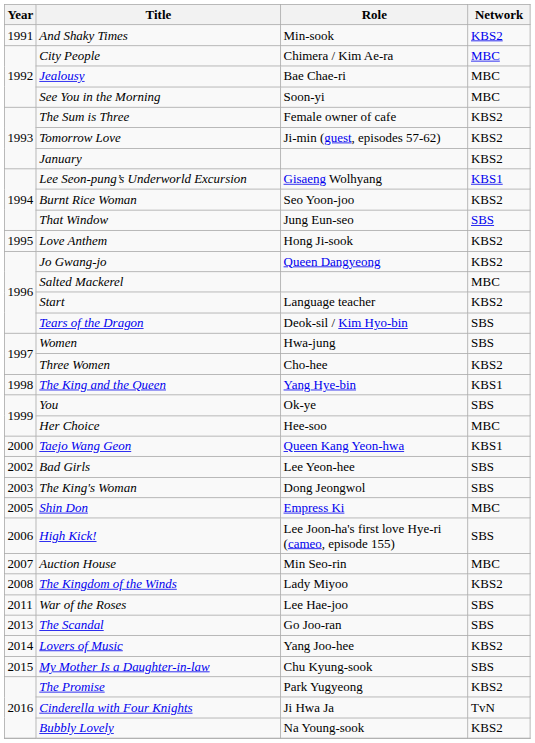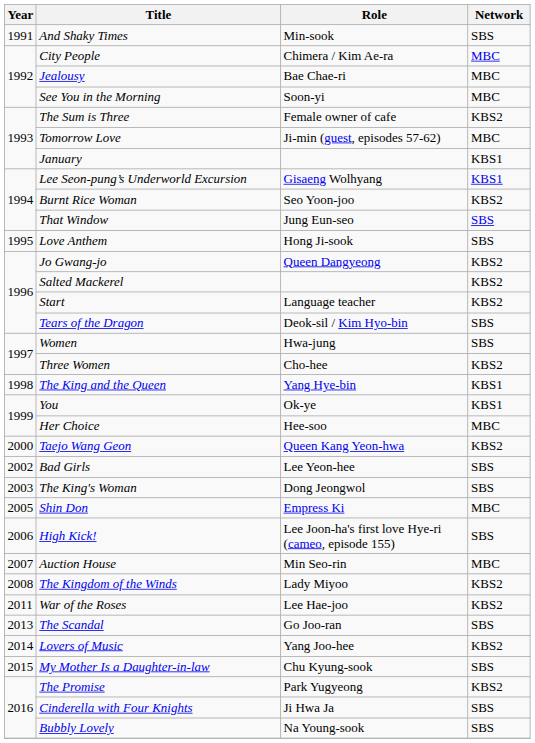 <table class="wikitable" style="width:650px">
 <tr>
 <th width=10>Year</th>
 <th>Title</th>
 <th>Role</th>
 <th>Network</th>
 </tr>
 <tr>
 <td>1991</td>
 <td><em>And Shaky Times</em></td>
 <td>Min-sook</td>
-<td><a href='#'>KBS2</a></td>
+<td>SBS</td>
 </tr>
 <tr>
 <td rowspan=3>1992</td>
 <td><em>City People</em></td>
 <td>Chimera / Kim Ae-ra</td>
 <td><a href='#'>MBC</a></td>
 </tr>
 <tr>
 <td><em><a href='#'>Jealousy</a></em></td>
 <td>Bae Chae-ri</td>
 <td>MBC</td>
 </tr>
 <tr>
 <td><em>See You in the Morning</em></td>
 <td>Soon-yi</td>
 <td>MBC</td>
 </tr>
 <tr>
 <td rowspan=3>1993</td>
 <td><em>The Sum is Three</em></td>
 <td>Female owner of cafe</td>
 <td>KBS2</td>
 </tr>
 <tr>
 <td><em>Tomorrow Love</em></td>
 <td>Ji-min (<a href='#'>guest</a>, episodes 57-62)</td>
-<td>KBS2</td>
+<td>MBC</td>
 </tr>
 <tr>
 <td><em>January</em></td>
 <td></td>
-<td>KBS2</td>
+<td>KBS1</td>
 </tr>
 <tr>
 <td rowspan=3>1994</td>
 <td><em>Lee Seon-pung’s Underworld Excursion</em></td>
 <td><a href='#'>Gisaeng</a> Wolhyang</td>
 <td><a href='#'>KBS1</a></td>
 </tr>
 <tr>
 <td><em>Burnt Rice Woman</em></td>
 <td>Seo Yoon-joo</td>
 <td>KBS2</td>
 </tr>
 <tr>
 <td><em>That Window</em></td>
 <td>Jung Eun-seo</td>
 <td><a href='#'>SBS</a></td>
 </tr>
 <tr>
 <td>1995</td>
 <td><em>Love Anthem</em></td>
 <td>Hong Ji-sook</td>
-<td>KBS2</td>
+<td>SBS</td>
 </tr>
 <tr>
 <td rowspan=4>1996</td>
 <td><em>Jo Gwang-jo</em></td>
 <td><a href='#'>Queen Dangyeong</a></td>
 <td>KBS2</td>
 </tr>
 <tr>
 <td><em>Salted Mackerel</em></td>
 <td></td>
-<td>MBC</td>
+<td>KBS2</td>
 </tr>
 <tr>
 <td><em>Start</em></td>
 <td>Language teacher</td>
 <td>KBS2</td>
 </tr>
 <tr>
 <td><em><a href='#'>Tears of the Dragon</a></em></td>
 <td>Deok-sil / <a href='#'>Kim Hyo-bin</a> </td>
 <td>SBS</td>
 </tr>
 <tr>
 <td rowspan=2>1997</td>
 <td><em>Women</em></td>
 <td>Hwa-jung</td>
 <td>SBS</td>
 </tr>
 <tr>
 <td><em>Three Women</em></td>
 <td>Cho-hee</td>
 <td>KBS2</td>
 </tr>
 <tr>
 <td>1998</td>
 <td><em><a href='#'>The King and the Queen</a></em></td>
 <td><a href='#'>Yang Hye-bin</a> </td>
 <td>KBS1</td>
 </tr>
 <tr>
 <td rowspan=2>1999</td>
 <td><em>You</em></td>
 <td>Ok-ye</td>
-<td>SBS</td>
+<td>KBS1</td>
 </tr>
 <tr>
 <td><em>Her Choice</em></td>
 <td>Hee-soo</td>
 <td>MBC</td>
 </tr>
 <tr>
 <td>2000</td>
 <td><em><a href='#'>Taejo Wang Geon</a></em></td>
 <td><a href='#'>Queen Kang Yeon-hwa</a></td>
-<td>KBS1</td>
+<td>KBS2</td>
 </tr>
 <tr>
 <td>2002</td>
 <td><em>Bad Girls</em></td>
 <td>Lee Yeon-hee</td>
 <td>SBS</td>
 </tr>
 <tr>
 <td>2003</td>
 <td><em>The King's Woman</em></td>
 <td>Dong Jeongwol</td>
 <td>SBS</td>
 </tr>
 <tr>
 <td>2005</td>
 <td><em><a href='#'>Shin Don</a></em></td>
 <td><a href='#'>Empress Ki</a></td>
 <td>MBC</td>
 </tr>
 <tr>
 <td>2006</td>
 <td><em><a href='#'>High Kick!</a></em></td>
 <td>Lee Joon-ha's first love Hye-ri <br> (<a href='#'>cameo</a>, episode 155)</td>
 <td>SBS</td>
 </tr>
 <tr>
 <td>2007</td>
 <td><em>Auction House</em></td>
 <td>Min Seo-rin</td>
 <td>MBC</td>
 </tr>
 <tr>
 <td>2008</td>
 <td><em><a href='#'>The Kingdom of the Winds</a></em></td>
 <td>Lady Miyoo</td>
 <td>KBS2</td>
 </tr>
 <tr>
 <td>2011</td>
 <td><em>War of the Roses</em></td>
 <td>Lee Hae-joo</td>
-<td>SBS</td>
+<td>KBS2</td>
 </tr>
 <tr>
 <td>2013</td>
 <td><em><a href='#'>The Scandal</a></em></td>
 <td>Go Joo-ran</td>
 <td>SBS</td>
 </tr>
 <tr>
 <td>2014</td>
 <td><em><a href='#'>Lovers of Music</a></em></td>
 <td>Yang Joo-hee</td>
 <td>KBS2</td>
 </tr>
 <tr>
 <td>2015</td>
 <td><em><a href='#'>My Mother Is a Daughter-in-law</a></em></td>
 <td>Chu Kyung-sook</td>
 <td>SBS</td>
 </tr>
 <tr>
 <td rowspan=3>2016</td>
 <td><em><a href='#'>The Promise</a></em></td>
 <td>Park Yugyeong</td>
 <td>KBS2</td>
 </tr>
 <tr>
 <td><em><a href='#'>Cinderella with Four Knights</a></em></td>
 <td>Ji Hwa Ja</td>
-<td>TvN</td>
+<td>SBS</td>
 </tr>
 <tr>
 <td><em><a href='#'>Bubbly Lovely</a></em></td>
 <td>Na Young-sook</td>
-<td>KBS2</td>
+<td>SBS</td>
 </tr>
 <tr>
 </tr>
 </table>
